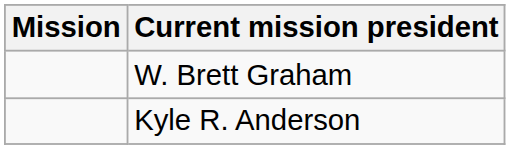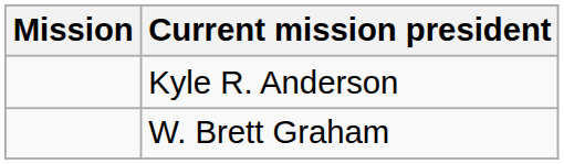 <table class="wikitable">
 <tr>
 <th>Mission</th>
 <th>Current mission president</th>
 </tr>
 <tr>
 <td></td>
-<td>W. Brett Graham</td>
+<td>Kyle R. Anderson </td>
 </tr>
 <tr>
 <td></td>
-<td>Kyle R. Anderson </td>
+<td>W. Brett Graham</td>
 </tr>
 </table>
